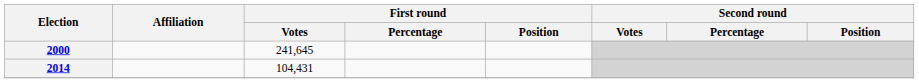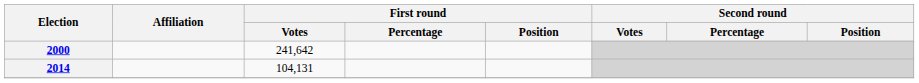 <table class=wikitable width=100%>
 <tr>
 <th rowspan=2>Election</th>
 <th rowspan=2>Affiliation</th>
 <th colspan=3>First round</th>
 <th colspan=3>Second round</th>
 </tr>
 <tr>
 <th>Votes</th>
 <th>Percentage</th>
 <th>Position</th>
 <th>Votes</th>
 <th>Percentage</th>
 <th>Position</th>
 </tr>
 <tr align=center>
 <th><a href='#'>2000</a></th>
 <td></td>
-<td>241,645</td>
+<td>241,642</td>
 <td></td>
 <td></td>
 <td bgcolor=lightgrey colspan=3></td>
 </tr>
 <tr align=center>
 <th><a href='#'>2014</a></th>
 <td></td>
-<td>104,431</td>
+<td>104,131</td>
 <td></td>
 <td></td>
 <td bgcolor=lightgrey colspan=3></td>
 </tr>
 <tr align=center>
 </tr>
 </table>
